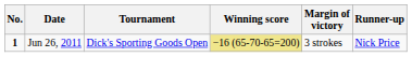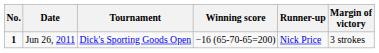 <table class="wikitable" style="font-size:95%;">
 <tr>
 <th>No.</th>
 <th>Date</th>
 <th>Tournament</th>
 <th>Winning score</th>
+<th>Runner-up</th>
 <th>Margin of<br>victory</th>
-<th>Runner-up</th>
 </tr>
 <tr>
 <td align=center><strong>1</strong></td>
 <td align=right>Jun 26, <a href='#'>2011</a></td>
 <td><a href='#'>Dick's Sporting Goods Open</a></td>
-<td style="background: khaki;">−16 (65-70-65=200)</td>
+<td>−16 (65-70-65=200)</td>
+<td> <a href='#'>Nick Price</a></td>
 <td>3 strokes</td>
-<td> <a href='#'>Nick Price</a></td>
 </tr>
 </table>
